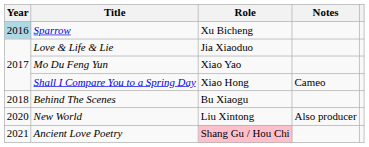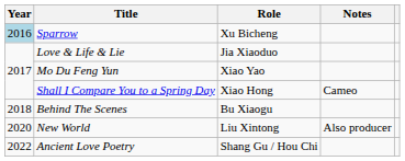 <table class="wikitable sortable">
 <tr>
 <th>Year</th>
 <th>Title</th>
 <th>Role</th>
 <th class="unsortable">Notes</th>
 <th class="unsortable"></th>
 </tr>
 <tr>
 <td rowspan=1 style="background: lightblue;">2016</td>
 <td><em><a href='#'>Sparrow</a></em></td>
 <td>Xu Bicheng</td>
 <td></td>
 <td></td>
 </tr>
 <tr>
 <td rowspan=3>2017</td>
 <td><em>Love & Life & Lie</em></td>
 <td>Jia Xiaoduo</td>
 <td></td>
 <td></td>
 </tr>
 <tr>
 <td><em>Mo Du Feng Yun</em></td>
 <td>Xiao Yao</td>
 <td></td>
 <td></td>
 </tr>
 <tr>
 <td><em><a href='#'>Shall I Compare You to a Spring Day</a></em></td>
 <td>Xiao Hong</td>
 <td>Cameo</td>
 <td></td>
 </tr>
 <tr>
 <td>2018</td>
 <td><em>Behind The Scenes</em></td>
 <td>Bu Xiaogu</td>
 <td></td>
 <td></td>
 </tr>
 <tr>
 <td>2020</td>
 <td><em>New World</em></td>
 <td>Liu Xintong</td>
 <td>Also producer</td>
 <td></td>
 </tr>
 <tr>
-<td>2021</td>
+<td>2022</td>
 <td><em>Ancient Love Poetry</em></td>
-<td style="background: pink;">Shang Gu / Hou Chi</td>
+<td>Shang Gu / Hou Chi</td>
 <td></td>
 <td></td>
 </tr>
 </table>
